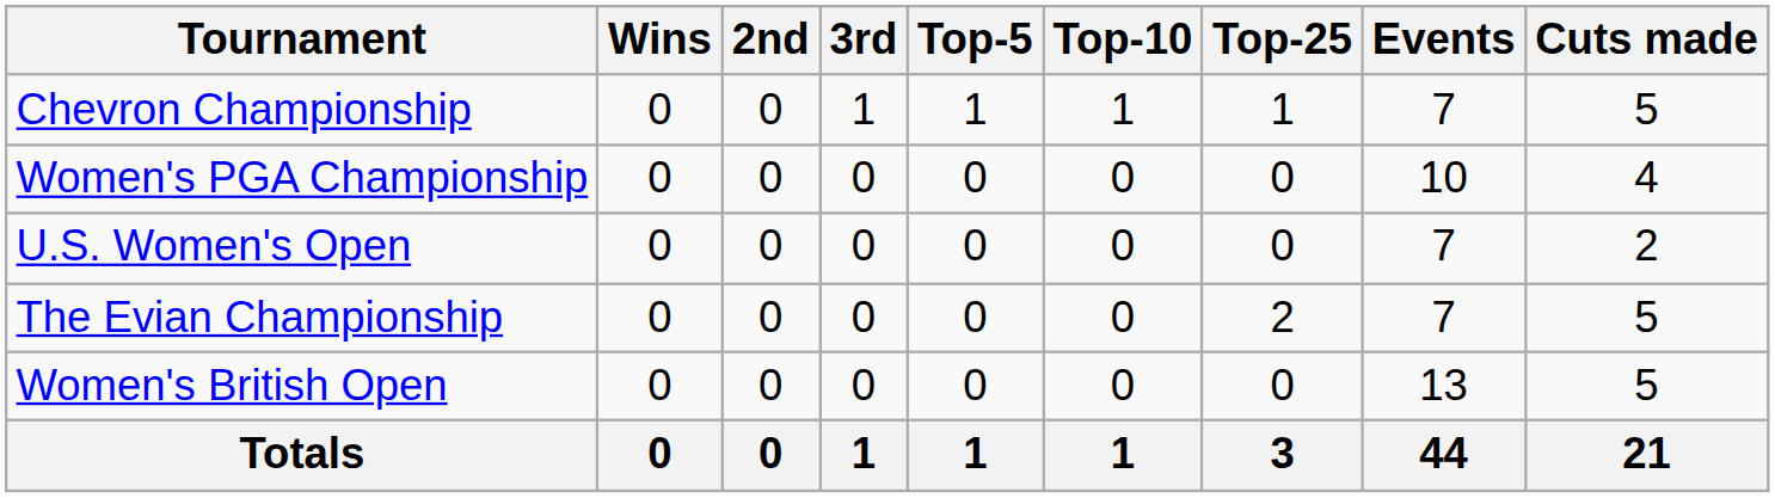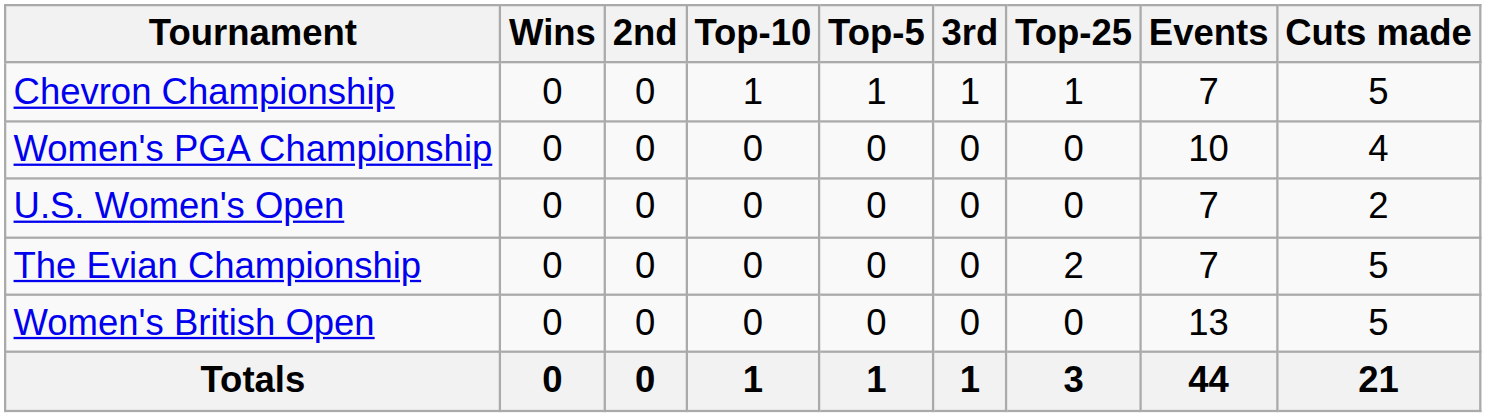 <table class=wikitable style=text-align:center>
 <tr>
 <th>Tournament</th>
 <th>Wins</th>
 <th>2nd</th>
+<th>Top-10</th>
+<th>Top-5</th>
 <th>3rd</th>
-<th>Top-5</th>
-<th>Top-10</th>
 <th>Top-25</th>
 <th>Events</th>
 <th>Cuts made</th>
 </tr>
 <tr>
 <td align=left><a href='#'>Chevron Championship</a></td>
 <td>0</td>
 <td>0</td>
 <td>1</td>
 <td>1</td>
 <td>1</td>
 <td>1</td>
 <td>7</td>
 <td>5</td>
 </tr>
 <tr>
 <td align=left><a href='#'>Women's PGA Championship</a></td>
 <td>0</td>
 <td>0</td>
 <td>0</td>
 <td>0</td>
 <td>0</td>
 <td>0</td>
 <td>10</td>
 <td>4</td>
 </tr>
 <tr>
 <td align=left><a href='#'>U.S. Women's Open</a></td>
 <td>0</td>
 <td>0</td>
 <td>0</td>
 <td>0</td>
 <td>0</td>
 <td>0</td>
 <td>7</td>
 <td>2</td>
 </tr>
 <tr>
 <td align=left><a href='#'>The Evian Championship</a></td>
 <td>0</td>
 <td>0</td>
 <td>0</td>
 <td>0</td>
 <td>0</td>
 <td>2</td>
 <td>7</td>
 <td>5</td>
 </tr>
 <tr>
 <td align=left><a href='#'>Women's British Open</a></td>
 <td>0</td>
 <td>0</td>
 <td>0</td>
 <td>0</td>
 <td>0</td>
 <td>0</td>
 <td>13</td>
 <td>5</td>
 </tr>
 <tr>
 <th>Totals</th>
 <th>0</th>
 <th>0</th>
 <th>1</th>
 <th>1</th>
 <th>1</th>
 <th>3</th>
 <th>44</th>
 <th>21</th>
 </tr>
 </table>
